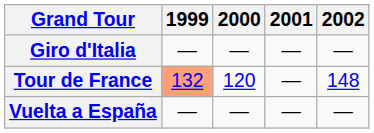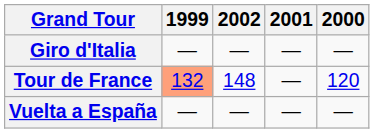 <table class="wikitable plainrowheaders">
 <tr>
 <th scope="col"><a href='#'>Grand Tour</a></th>
 <th scope="col">1999</th>
+<th scope="col">2002</th>
+<th scope="col">2001</th>
 <th scope="col">2000</th>
-<th scope="col">2001</th>
-<th scope="col">2002</th>
 </tr>
 <tr style="text-align:center;">
 <th scope="row"> <a href='#'>Giro d'Italia</a></th>
 <td>—</td>
 <td>—</td>
 <td>—</td>
 <td>—</td>
 </tr>
 <tr style="text-align:center;">
 <th scope="row"> <a href='#'>Tour de France</a></th>
 <td style="background: lightsalmon; text-align:center;"><a href='#'>132</a></td>
+<td style="text-align:center;"><a href='#'>148</a></td>
+<td>—</td>
 <td style="text-align:center;"><a href='#'>120</a></td>
-<td>—</td>
-<td style="text-align:center;"><a href='#'>148</a></td>
 </tr>
 <tr style="text-align:center;">
 <th scope="row"> <a href='#'>Vuelta a España</a></th>
 <td>—</td>
 <td>—</td>
 <td>—</td>
 <td>—</td>
 </tr>
 </table>
